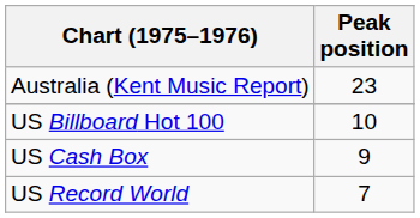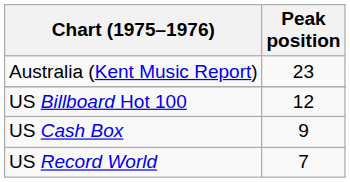 <table class="wikitable sortable">
 <tr>
 <th>Chart (1975–1976)</th>
 <th>Peak<br>position</th>
 </tr>
 <tr>
 <td>Australia (<a href='#'>Kent Music Report</a>)</td>
 <td align="center">23</td>
 </tr>
 <tr>
 </tr>
 <tr>
 </tr>
 <tr>
 </tr>
 <tr>
 </tr>
 <tr>
 </tr>
 <tr>
 </tr>
 <tr>
 <td>US <a href='#'><em>Billboard</em> Hot 100</a></td>
-<td align="center">10</td>
+<td align="center">12</td>
 </tr>
 <tr>
 <td>US <em><a href='#'>Cash Box</a></em></td>
 <td align="center">9</td>
 </tr>
 <tr>
 <td>US <em><a href='#'>Record World</a></em></td>
 <td align="center">7</td>
 </tr>
 </table>
